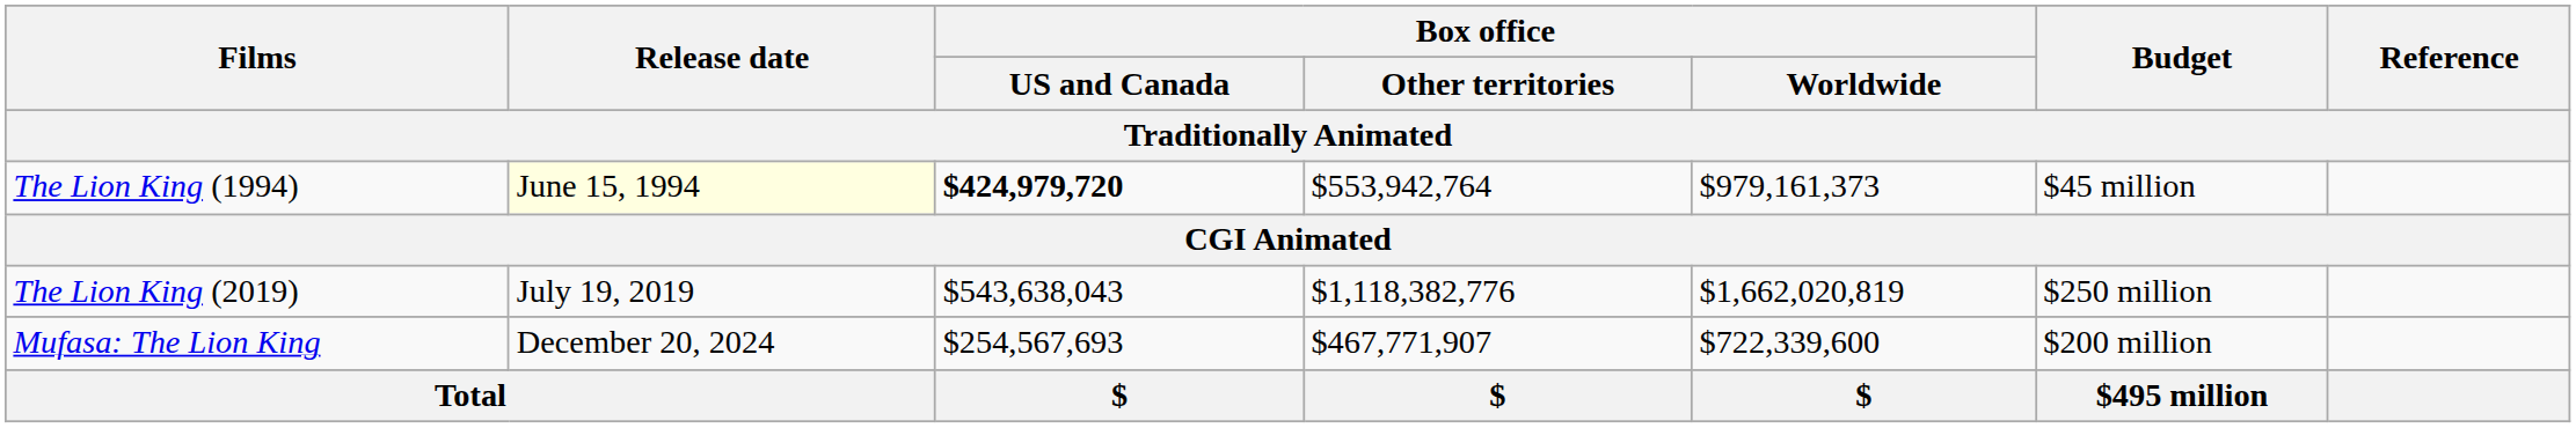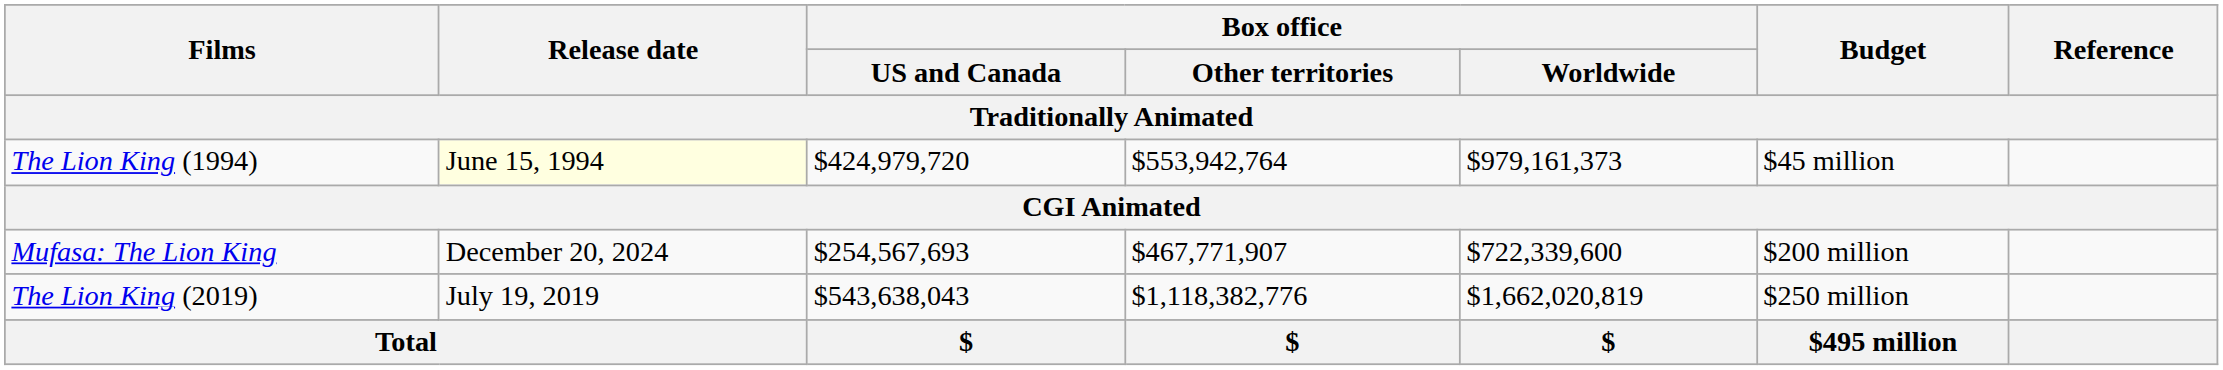 <table class="wikitable" width=99% border="1">
 <tr>
 <th rowspan="2" align="center"><strong>Films</strong></th>
 <th rowspan="2" align="center"><strong>Release date</strong></th>
 <th colspan="3" align="center"><strong>Box office</strong></th>
 <th rowspan="2" align="center"><strong>Budget</strong></th>
 <th rowspan="2" align="center"><strong>Reference</strong></th>
 </tr>
 <tr>
 <th align="center"><strong>US and Canada</strong></th>
 <th align="center"><strong>Other territories</strong></th>
 <th align="center"><strong>Worldwide</strong></th>
 </tr>
 <tr>
 <th colspan="7">Traditionally Animated</th>
 </tr>
 <tr>
 <td><em><a href='#'>The Lion King</a></em> (1994)</td>
 <td style="background: lightyellow;">June 15, 1994</td>
-<td><strong>$424,979,720</strong></td>
+<td>$424,979,720</td>
 <td>$553,942,764</td>
 <td>$979,161,373</td>
 <td>$45 million</td>
 <td align="center"></td>
 </tr>
 <tr>
 <th colspan="7">CGI Animated</th>
+</tr>
+<tr>
+<td><em><a href='#'>Mufasa: The Lion King</a></em></td>
+<td>December 20, 2024</td>
+<td>$254,567,693</td>
+<td>$467,771,907</td>
+<td>$722,339,600</td>
+<td>$200 million</td>
+<td align="center"></td>
 </tr>
 <tr>
 <td><em><a href='#'>The Lion King</a></em> (2019)</td>
 <td>July 19, 2019</td>
 <td>$543,638,043</td>
 <td>$1,118,382,776</td>
 <td>$1,662,020,819</td>
 <td>$250 million</td>
 <td align="center"></td>
 </tr>
 <tr>
-<td><em><a href='#'>Mufasa: The Lion King</a></em></td>
-<td>December 20, 2024</td>
-<td>$254,567,693</td>
-<td>$467,771,907</td>
-<td>$722,339,600</td>
-<td>$200 million</td>
-<td align="center"></td>
-</tr>
-<tr>
 <th colspan="2"><strong>Total</strong></th>
 <th>$</th>
 <th>$</th>
 <th>$</th>
 <th>$495 million</th>
 <th></th>
 </tr>
 </table>
